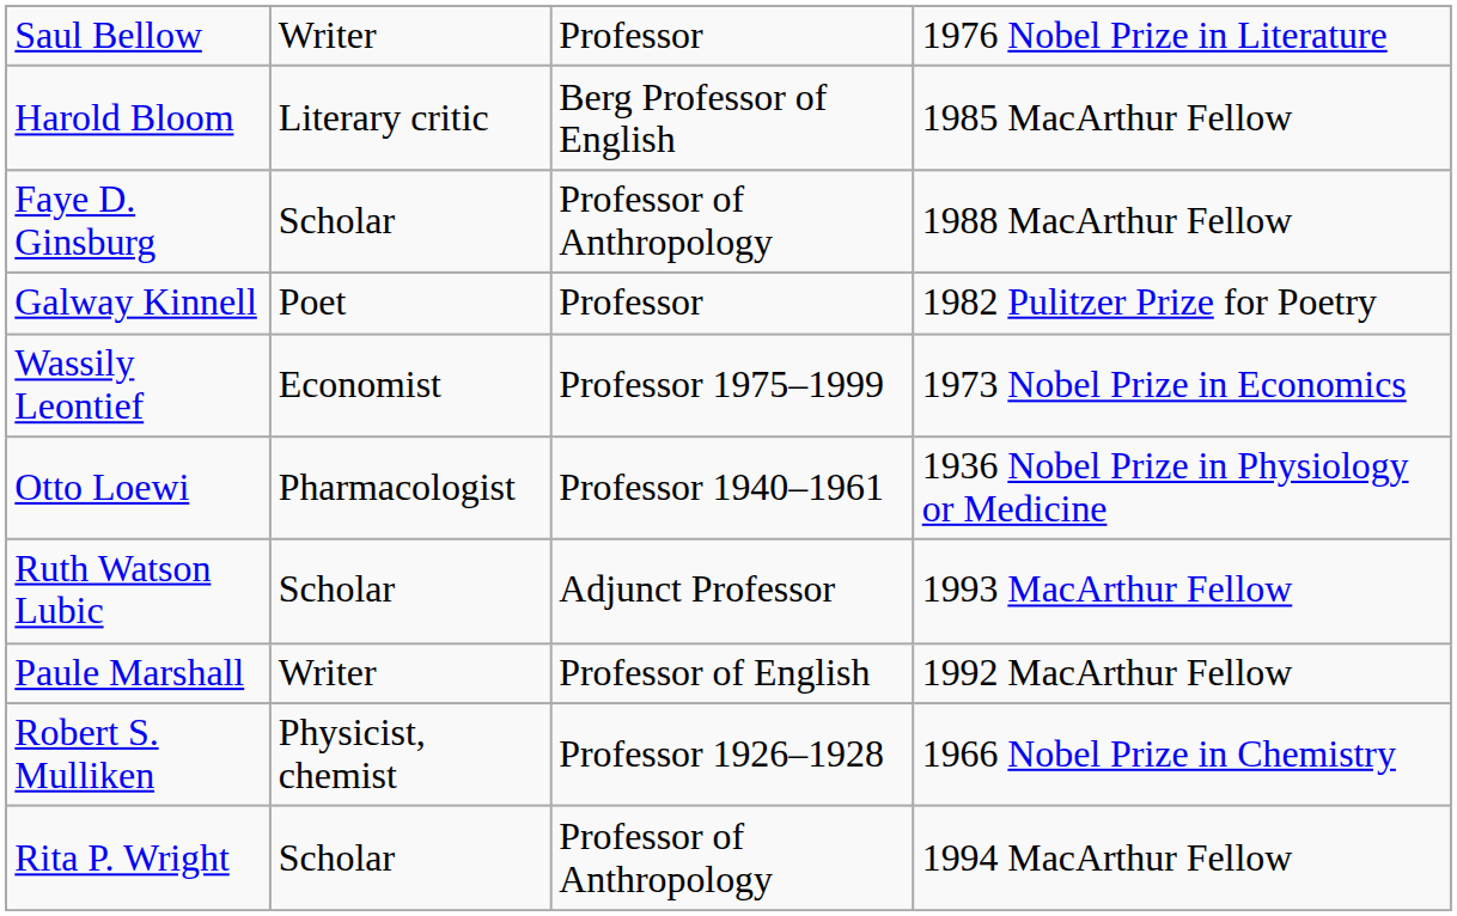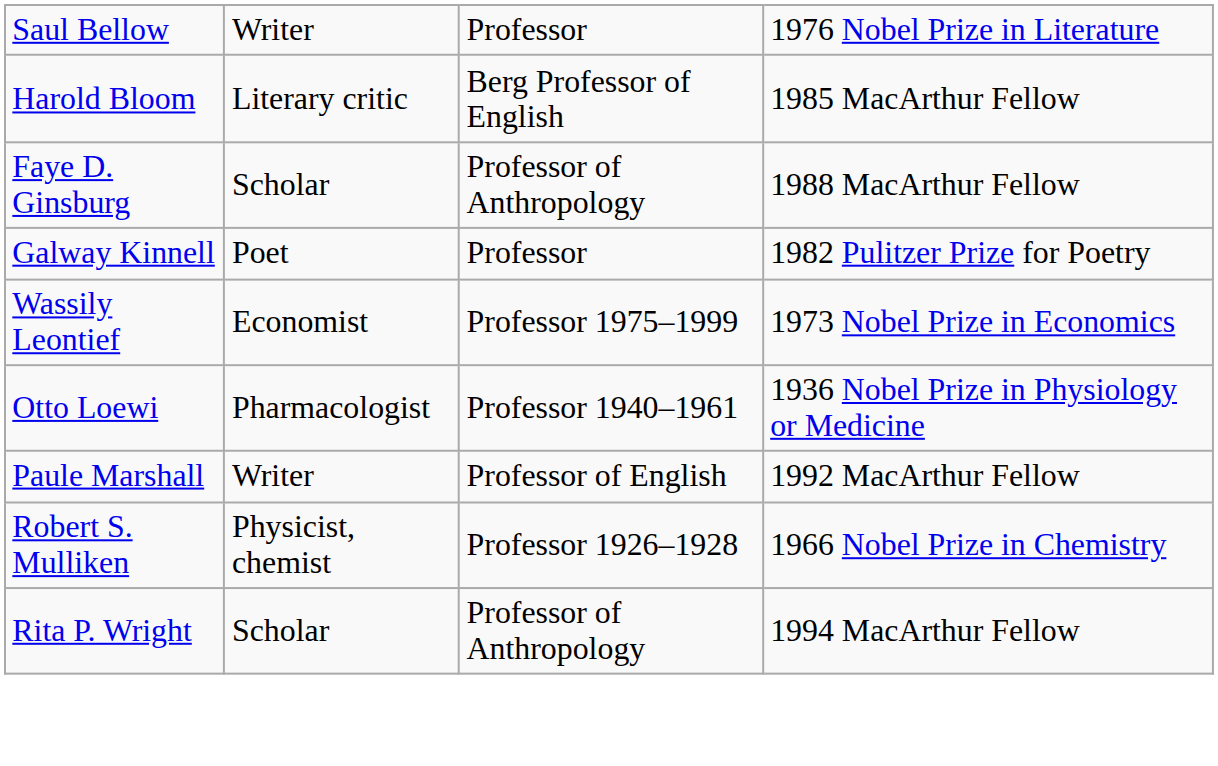 <table class="wikitable">
 <tr>
 <td><a href='#'>Saul Bellow</a></td>
 <td>Writer</td>
 <td>Professor</td>
 <td>1976 <a href='#'>Nobel Prize in Literature</a></td>
 </tr>
 <tr>
 <td><a href='#'>Harold Bloom</a></td>
 <td>Literary critic</td>
 <td>Berg Professor of English</td>
 <td>1985 MacArthur Fellow</td>
 </tr>
 <tr>
 <td><a href='#'>Faye D. Ginsburg</a></td>
 <td>Scholar</td>
 <td>Professor of Anthropology</td>
 <td>1988 MacArthur Fellow</td>
 </tr>
 <tr>
 <td><a href='#'>Galway Kinnell</a></td>
 <td>Poet</td>
 <td>Professor</td>
 <td>1982 <a href='#'>Pulitzer Prize</a> for Poetry</td>
 </tr>
 <tr>
 <td><a href='#'>Wassily Leontief</a></td>
 <td>Economist</td>
 <td>Professor 1975–1999</td>
 <td>1973 <a href='#'>Nobel Prize in Economics</a></td>
 </tr>
 <tr>
 <td><a href='#'>Otto Loewi</a></td>
 <td>Pharmacologist</td>
 <td>Professor 1940–1961</td>
 <td>1936 <a href='#'>Nobel Prize in Physiology or Medicine</a></td>
 </tr>
 <tr>
-<td><a href='#'>Ruth Watson Lubic</a></td>
-<td>Scholar</td>
-<td>Adjunct Professor</td>
-<td>1993 <a href='#'>MacArthur Fellow</a></td>
-</tr>
-<tr>
 <td><a href='#'>Paule Marshall</a></td>
 <td>Writer</td>
 <td>Professor of English</td>
 <td>1992 MacArthur Fellow</td>
 </tr>
 <tr>
 <td><a href='#'>Robert S. Mulliken</a></td>
 <td>Physicist, chemist</td>
 <td>Professor 1926–1928</td>
 <td>1966 <a href='#'>Nobel Prize in Chemistry</a></td>
 </tr>
 <tr>
 <td><a href='#'>Rita P. Wright</a></td>
 <td>Scholar</td>
 <td>Professor of Anthropology</td>
 <td>1994 MacArthur Fellow</td>
 </tr>
 </table>
